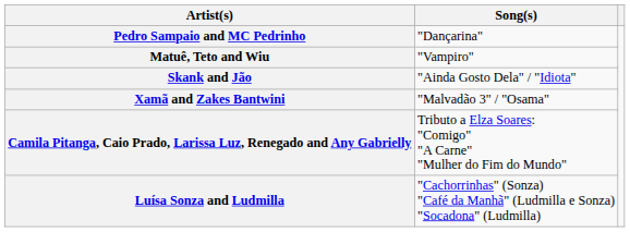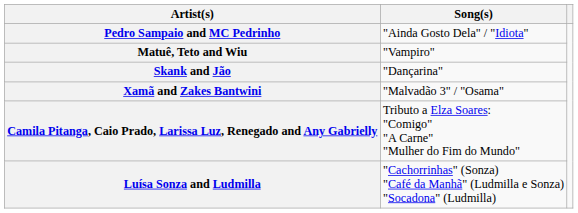 <table class="wikitable plainrowheaders">
 <tr>
 <th scope="col">Artist(s)</th>
 <th scope="col">Song(s)</th>
 <th></th>
 </tr>
 <tr>
 <th scope="row"><a href='#'>Pedro Sampaio</a> and <a href='#'>MC Pedrinho</a></th>
-<td>"Dançarina"</td>
+<td>"Ainda Gosto Dela" / "<a href='#'>Idiota</a>"</td>
 <td rowspan="6"></td>
 </tr>
 <tr>
 <th scope="row">Matuê, Teto and Wiu</th>
 <td>"Vampiro"</td>
 </tr>
 <tr>
 <th scope="row"><a href='#'>Skank</a> and <a href='#'>Jão</a></th>
-<td>"Ainda Gosto Dela" / "<a href='#'>Idiota</a>"</td>
+<td>"Dançarina"</td>
 </tr>
 <tr>
 <th scope="row"><a href='#'>Xamã</a> and <a href='#'>Zakes Bantwini</a></th>
 <td>"Malvadão 3" / "Osama"</td>
 </tr>
 <tr>
 <th scope="row"><a href='#'>Camila Pitanga</a>, Caio Prado, <a href='#'>Larissa Luz</a>, Renegado and <a href='#'>Any Gabrielly</a></th>
 <td>Tributo a <a href='#'>Elza Soares</a>:<br>"Comigo"<br>"A Carne"<br>"Mulher do Fim do Mundo"</td>
 </tr>
 <tr>
 <th scope="row"><a href='#'>Luísa Sonza</a> and <a href='#'>Ludmilla</a></th>
 <td>"<a href='#'>Cachorrinhas</a>" (Sonza)<br>"<a href='#'>Café da Manhã</a>" (Ludmilla e Sonza)<br>"<a href='#'>Socadona</a>" (Ludmilla)</td>
 </tr>
 </table>
